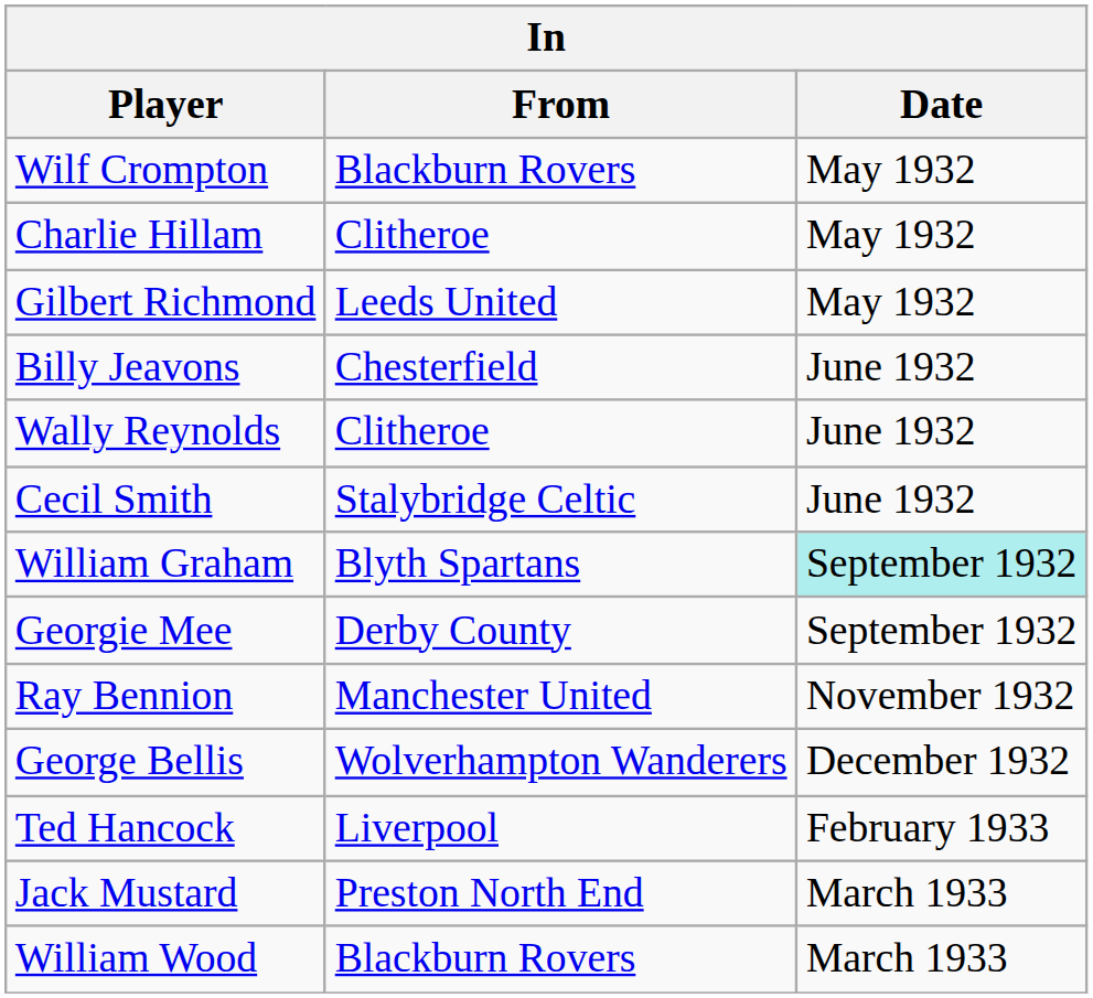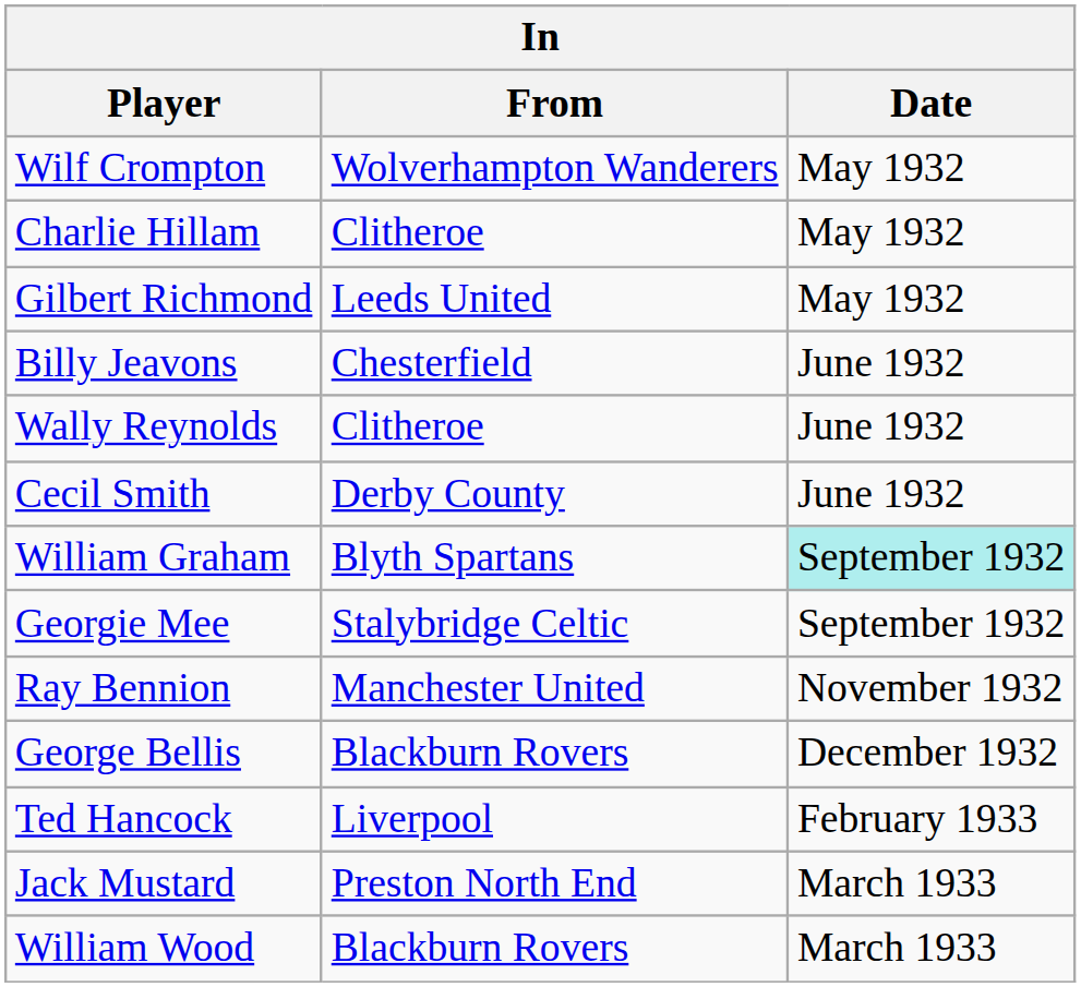 <table class="wikitable">
 <tr>
 <th colspan="4">In</th>
 </tr>
 <tr>
 <th>Player</th>
 <th>From</th>
 <th>Date</th>
 </tr>
 <tr>
 <td><a href='#'>Wilf Crompton</a></td>
-<td><a href='#'>Blackburn Rovers</a></td>
+<td><a href='#'>Wolverhampton Wanderers</a></td>
 <td>May 1932</td>
 </tr>
 <tr>
 <td><a href='#'>Charlie Hillam</a></td>
 <td><a href='#'>Clitheroe</a></td>
 <td>May 1932</td>
 </tr>
 <tr>
 <td><a href='#'>Gilbert Richmond</a></td>
 <td><a href='#'>Leeds United</a></td>
 <td>May 1932</td>
 </tr>
 <tr>
 <td><a href='#'>Billy Jeavons</a></td>
 <td><a href='#'>Chesterfield</a></td>
 <td>June 1932</td>
 </tr>
 <tr>
 <td><a href='#'>Wally Reynolds</a></td>
 <td><a href='#'>Clitheroe</a></td>
 <td>June 1932</td>
 </tr>
 <tr>
 <td><a href='#'>Cecil Smith</a></td>
-<td><a href='#'>Stalybridge Celtic</a></td>
+<td><a href='#'>Derby County</a></td>
 <td>June 1932</td>
 </tr>
 <tr>
 <td><a href='#'>William Graham</a></td>
 <td><a href='#'>Blyth Spartans</a></td>
 <td style="background: paleturquoise;">September 1932</td>
 </tr>
 <tr>
 <td><a href='#'>Georgie Mee</a></td>
-<td><a href='#'>Derby County</a></td>
+<td><a href='#'>Stalybridge Celtic</a></td>
 <td>September 1932</td>
 </tr>
 <tr>
 <td><a href='#'>Ray Bennion</a></td>
 <td><a href='#'>Manchester United</a></td>
 <td>November 1932</td>
 </tr>
 <tr>
 <td><a href='#'>George Bellis</a></td>
-<td><a href='#'>Wolverhampton Wanderers</a></td>
+<td><a href='#'>Blackburn Rovers</a></td>
 <td>December 1932</td>
 </tr>
 <tr>
 <td><a href='#'>Ted Hancock</a></td>
 <td><a href='#'>Liverpool</a></td>
 <td>February 1933</td>
 </tr>
 <tr>
 <td><a href='#'>Jack Mustard</a></td>
 <td><a href='#'>Preston North End</a></td>
 <td>March 1933</td>
 </tr>
 <tr>
 <td><a href='#'>William Wood</a></td>
 <td><a href='#'>Blackburn Rovers</a></td>
 <td>March 1933</td>
 </tr>
 </table>
